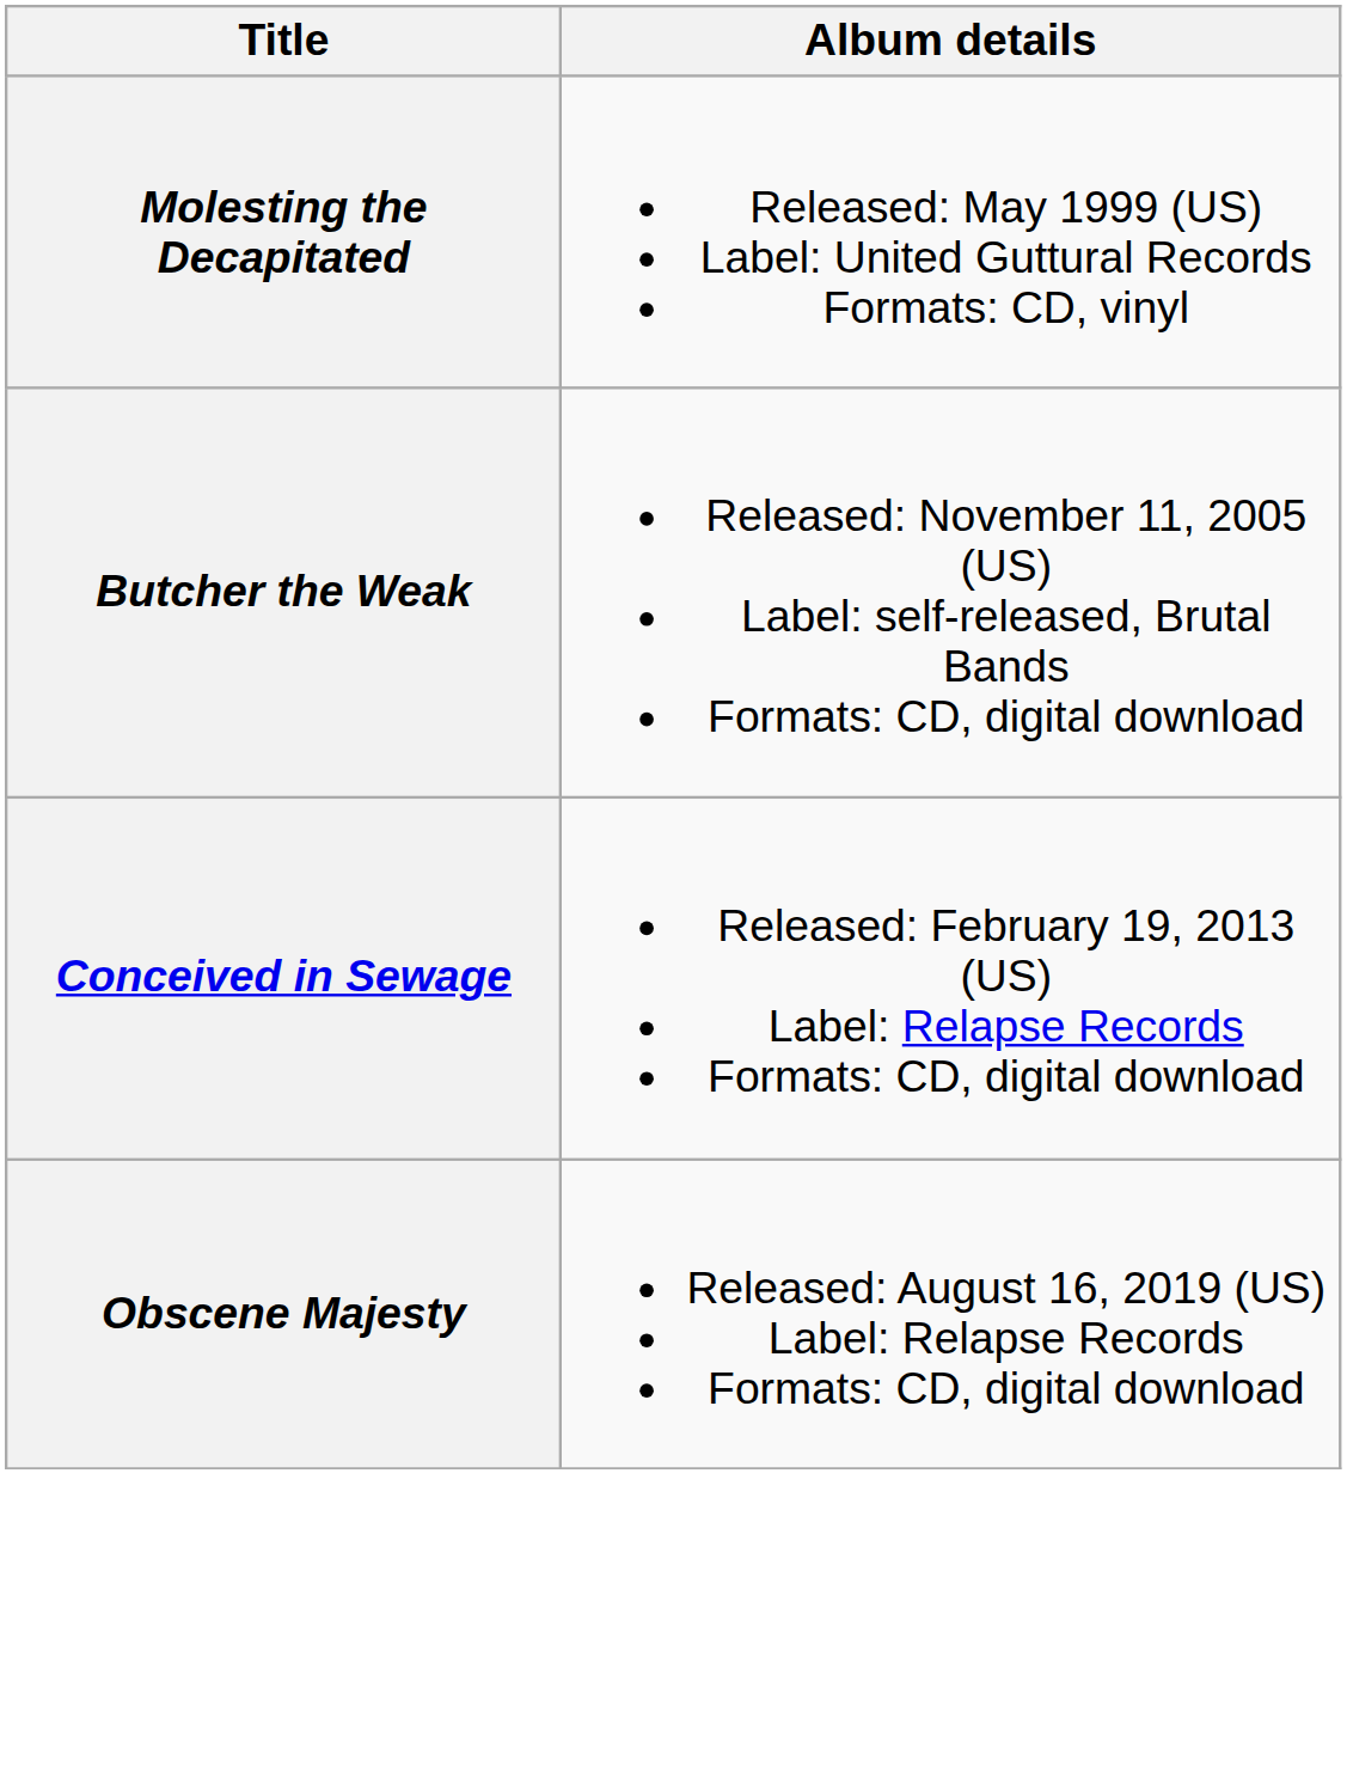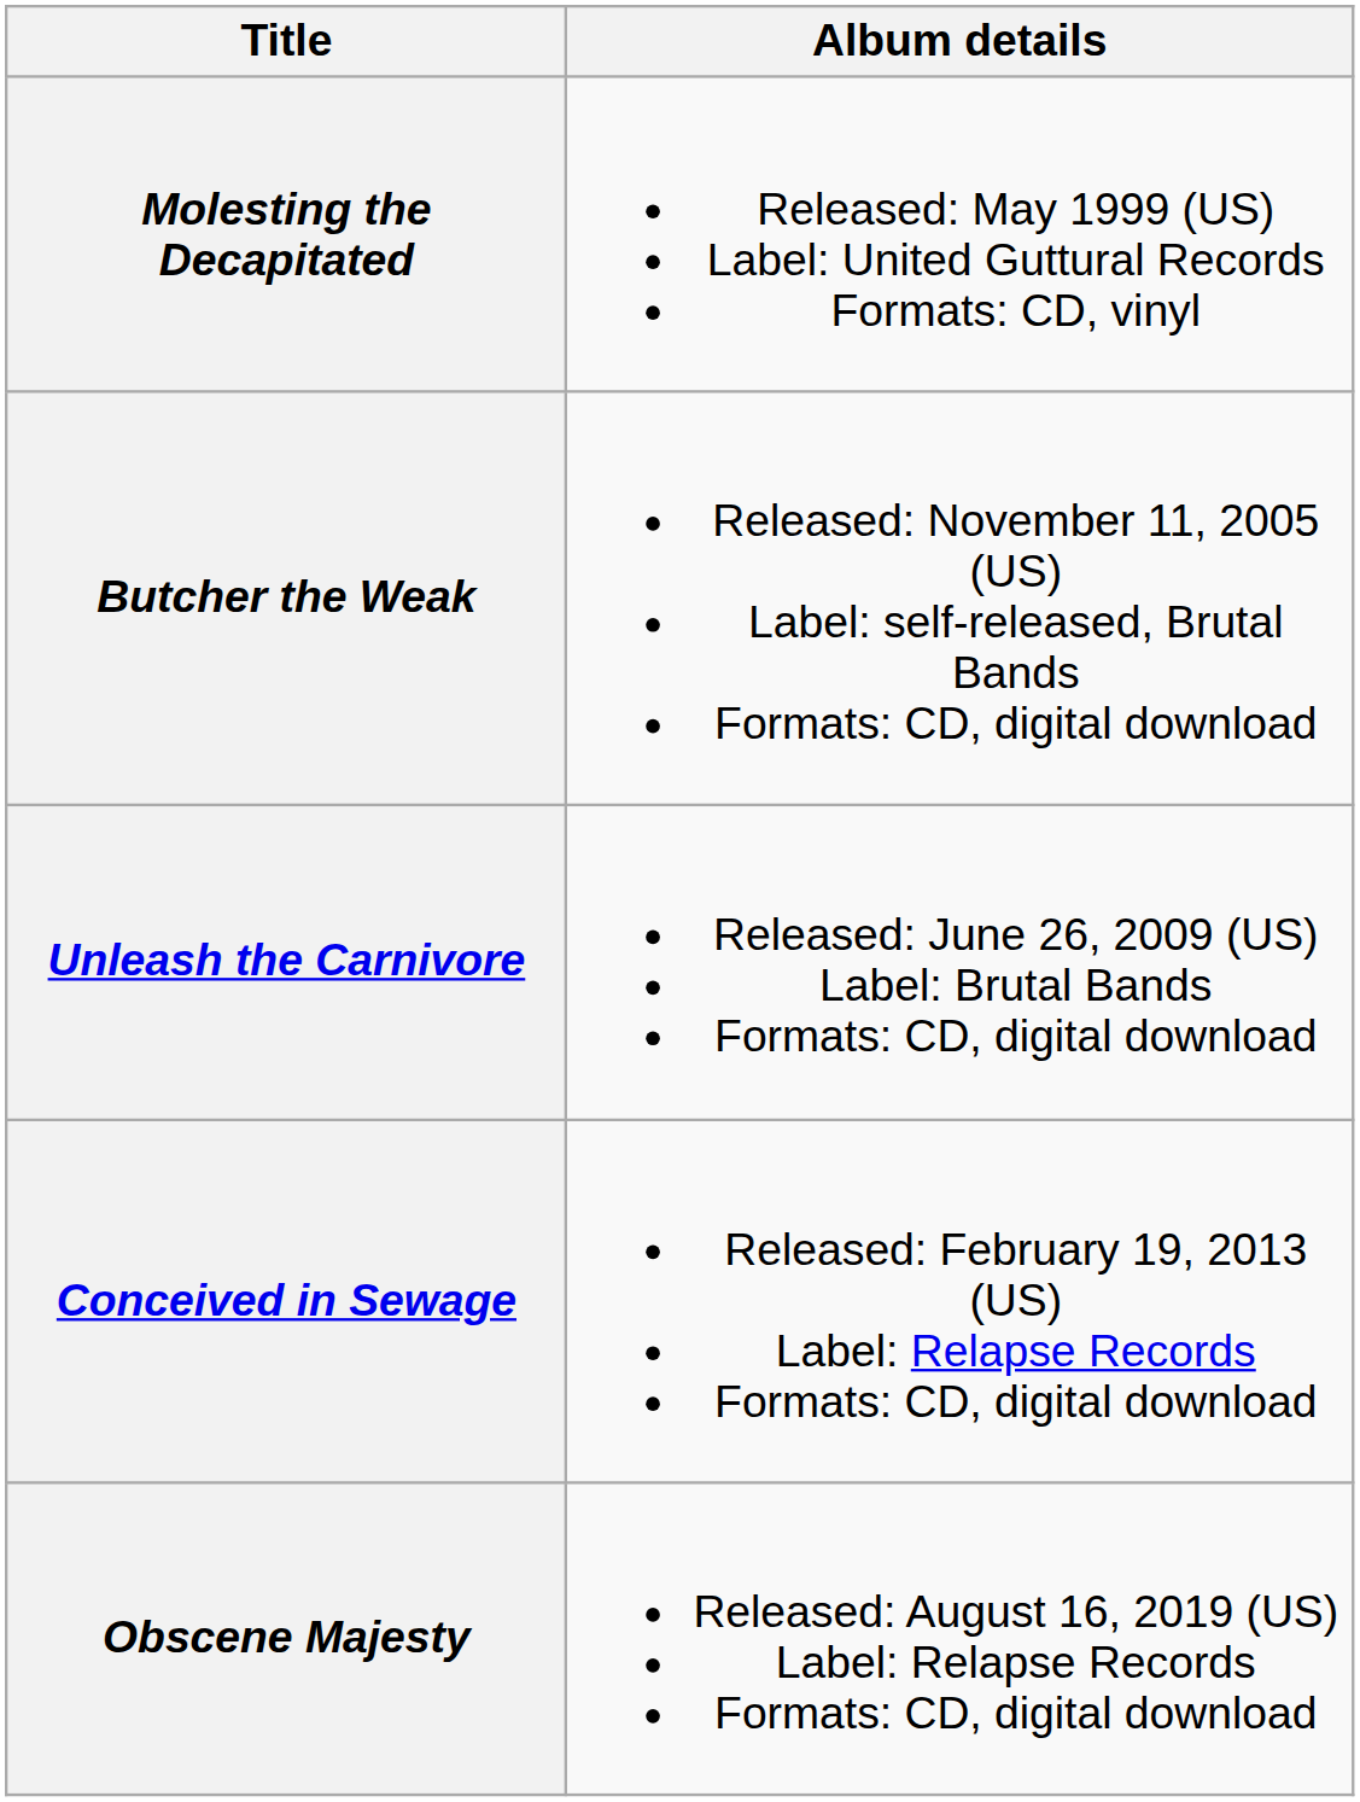 <table class="wikitable plainrowheaders" style="text-align:center;">
 <tr>
 <th scope="col" style="width:12em;">Title</th>
 <th scope="col" style="width:17em;">Album details</th>
 </tr>
 <tr>
 <th scope="row"><em>Molesting the Decapitated</em></th>
 <td><br><ul><li>Released: May 1999 (US)</li><li>Label: United Guttural Records</li><li>Formats: CD, vinyl</li></ul></td>
 </tr>
 <tr>
 <th scope="row"><em>Butcher the Weak</em></th>
 <td><br><ul><li>Released: November 11, 2005 (US)</li><li>Label: self-released, Brutal Bands</li><li>Formats: CD, digital download</li></ul></td>
 </tr>
 <tr>
+<th scope="row"><em><a href='#'>Unleash the Carnivore</a></em></th>
+<td><br><ul><li>Released: June 26, 2009 (US)</li><li>Label: Brutal Bands</li><li>Formats: CD, digital download</li></ul></td>
+</tr>
+<tr>
 <th scope="row"><em><a href='#'>Conceived in Sewage</a></em></th>
 <td><br><ul><li>Released: February 19, 2013 (US)</li><li>Label: <a href='#'>Relapse Records</a></li><li>Formats: CD, digital download</li></ul></td>
 </tr>
 <tr>
 <th scope="row"><em>Obscene Majesty</em></th>
 <td><br><ul><li>Released: August 16, 2019 (US)</li><li>Label: Relapse Records</li><li>Formats: CD, digital download</li></ul></td>
 </tr>
 </table>
